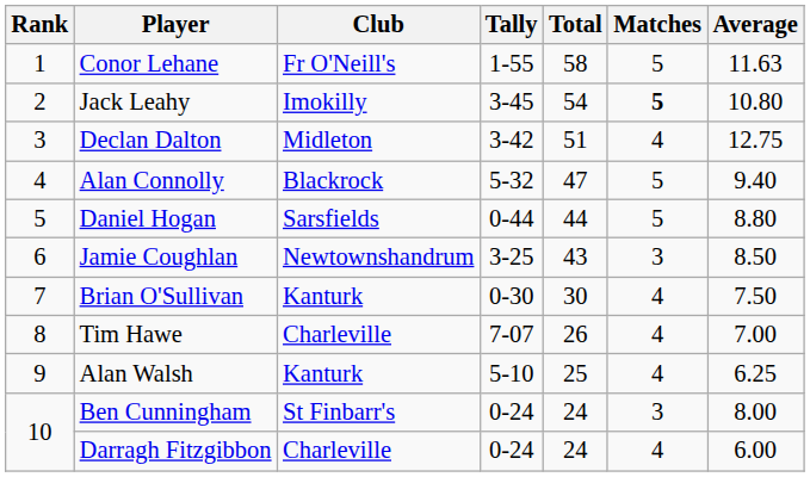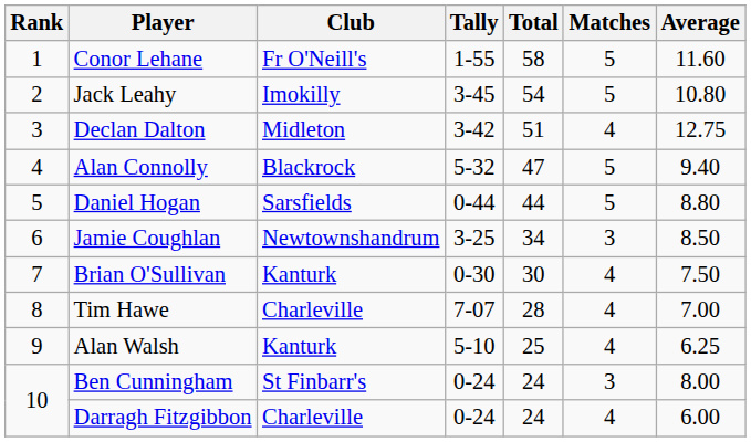 <table class="wikitable">
 <tr>
 <th>Rank</th>
 <th>Player</th>
 <th>Club</th>
 <th>Tally</th>
 <th>Total</th>
 <th>Matches</th>
 <th>Average</th>
 </tr>
 <tr>
 <td rowspan="1" style="text-align:center;">1</td>
 <td><a href='#'>Conor Lehane</a></td>
 <td><a href='#'>Fr O'Neill's</a></td>
 <td align=center>1-55</td>
 <td align=center>58</td>
 <td align=center>5</td>
-<td align=center>11.63</td>
+<td align=center>11.60</td>
 </tr>
 <tr>
 <td rowspan="1" style="text-align:center;">2</td>
 <td>Jack Leahy</td>
 <td><a href='#'>Imokilly</a></td>
 <td align=center>3-45</td>
 <td align=center>54</td>
-<td align=center><strong>5</strong></td>
+<td align=center>5</td>
 <td align=center>10.80</td>
 </tr>
 <tr>
 <td rowspan="1" style="text-align:center;">3</td>
 <td><a href='#'>Declan Dalton</a></td>
 <td><a href='#'>Midleton</a></td>
 <td align=center>3-42</td>
 <td align=center>51</td>
 <td align=center>4</td>
 <td align=center>12.75</td>
 </tr>
 <tr>
 <td rowspan=1 align=center>4</td>
 <td><a href='#'>Alan Connolly</a></td>
 <td><a href='#'>Blackrock</a></td>
 <td align=center>5-32</td>
 <td align=center>47</td>
 <td align=center>5</td>
 <td align=center>9.40</td>
 </tr>
 <tr>
 <td rowspan="1" style="text-align:center;">5</td>
 <td><a href='#'>Daniel Hogan</a></td>
 <td><a href='#'>Sarsfields</a></td>
 <td align=center>0-44</td>
 <td align=center>44</td>
 <td align=center>5</td>
 <td align=center>8.80</td>
 </tr>
 <tr>
 <td rowspan="1" style="text-align:center;">6</td>
 <td><a href='#'>Jamie Coughlan</a></td>
 <td><a href='#'>Newtownshandrum</a></td>
 <td align=center>3-25</td>
-<td align=center>43</td>
+<td align=center>34</td>
 <td align=center>3</td>
 <td align=center>8.50</td>
 </tr>
 <tr>
 <td rowspan="1" style="text-align:center;">7</td>
 <td><a href='#'>Brian O'Sullivan</a></td>
 <td><a href='#'>Kanturk</a></td>
 <td align=center>0-30</td>
 <td align=center>30</td>
 <td align=center>4</td>
 <td align=center>7.50</td>
 </tr>
 <tr>
 <td rowspan=1 align=center>8</td>
 <td>Tim Hawe</td>
 <td><a href='#'>Charleville</a></td>
 <td align=center>7-07</td>
-<td align=center>26</td>
+<td align=center>28</td>
 <td align=center>4</td>
 <td align=center>7.00</td>
 </tr>
 <tr>
 <td rowspan="1" style="text-align:center;">9</td>
 <td>Alan Walsh</td>
 <td><a href='#'>Kanturk</a></td>
 <td align=center>5-10</td>
 <td align=center>25</td>
 <td align=center>4</td>
 <td align=center>6.25</td>
 </tr>
 <tr>
 <td rowspan="2" style="text-align:center;">10</td>
 <td><a href='#'>Ben Cunningham</a></td>
 <td><a href='#'>St Finbarr's</a></td>
 <td align=center>0-24</td>
 <td align=center>24</td>
 <td align=center>3</td>
 <td align=center>8.00</td>
 </tr>
 <tr>
 <td><a href='#'>Darragh Fitzgibbon</a></td>
 <td><a href='#'>Charleville</a></td>
 <td align=center>0-24</td>
 <td align=center>24</td>
 <td align=center>4</td>
 <td align=center>6.00</td>
 </tr>
 </table>
